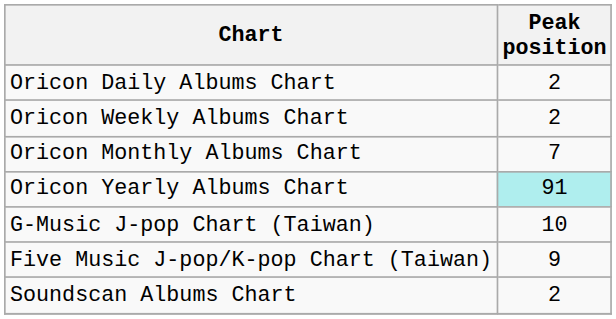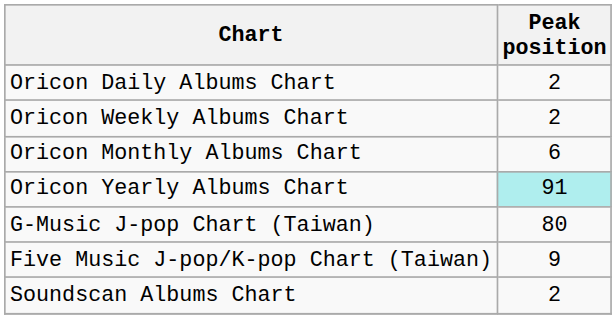 <table class="wikitable sortable">
 <tr>
 <th align="center">Chart</th>
 <th align="center">Peak<br> position</th>
 </tr>
 <tr>
 <td align="left">Oricon Daily Albums Chart</td>
 <td align="center">2</td>
 </tr>
 <tr>
 <td align="left">Oricon Weekly Albums Chart</td>
 <td align="center">2</td>
 </tr>
 <tr>
 <td align="left">Oricon Monthly Albums Chart</td>
-<td align="center">7</td>
+<td align="center">6</td>
 </tr>
 <tr>
 <td align="left">Oricon Yearly Albums Chart</td>
 <td align="center" style="background: paleturquoise;">91</td>
 </tr>
 <tr>
 <td align="left">G-Music J-pop Chart (Taiwan)</td>
-<td align="center">10</td>
+<td align="center">80</td>
 </tr>
 <tr>
 <td align="left">Five Music J-pop/K-pop Chart (Taiwan)</td>
 <td align="center">9</td>
 </tr>
 <tr>
 <td align="left">Soundscan Albums Chart</td>
 <td align="center">2</td>
 </tr>
 <tr>
 </tr>
 </table>
